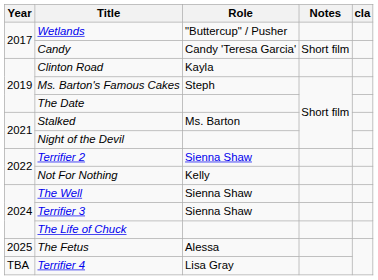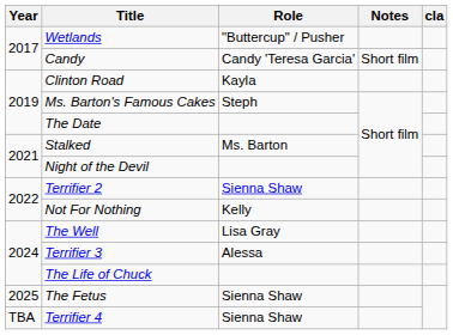 <table class="wikitable sortable">
 <tr>
 <th>Year</th>
 <th>Title</th>
 <th>Role</th>
 <th class="unsortable">Notes</th>
 <th>cla</th>
 </tr>
 <tr>
 <td rowspan="2">2017</td>
 <td><em><a href='#'>Wetlands</a></em></td>
 <td>"Buttercup" / Pusher</td>
 <td></td>
 <td style="text-align:center;"></td>
 </tr>
 <tr>
 <td><em>Candy</em></td>
 <td>Candy 'Teresa Garcia'</td>
 <td>Short film</td>
 <td></td>
 </tr>
 <tr>
 <td rowspan="3">2019</td>
 <td><em>Clinton Road</em></td>
 <td>Kayla</td>
 <td></td>
 <td style="text-align:center;"></td>
 </tr>
 <tr>
 <td><em>Ms. Barton's Famous Cakes</em></td>
 <td>Steph</td>
 <td rowspan="4">Short film</td>
 <td style="text-align:center;"></td>
 </tr>
 <tr>
 <td><em>The Date</em></td>
 <td></td>
 <td style="text-align:center;"></td>
 </tr>
 <tr>
 <td rowspan="2">2021</td>
 <td><em>Stalked</em></td>
 <td>Ms. Barton</td>
 <td></td>
 </tr>
 <tr>
 <td><em>Night of the Devil</em></td>
 <td></td>
 <td></td>
 </tr>
 <tr>
 <td rowspan="2">2022</td>
 <td><em><a href='#'>Terrifier 2</a></em></td>
 <td><a href='#'>Sienna Shaw</a></td>
 <td></td>
 <td style="text-align:center;"></td>
 </tr>
 <tr>
 <td><em>Not For Nothing</em></td>
 <td>Kelly</td>
 <td></td>
 <td style="text-align:center;"></td>
 </tr>
 <tr>
 <td rowspan="3">2024</td>
 <td><em><a href='#'>The Well</a></em></td>
-<td>Sienna Shaw</td>
+<td>Lisa Gray</td>
 <td></td>
 <td style="text-align:center;"></td>
 </tr>
 <tr>
 <td><em><a href='#'>Terrifier 3</a></em></td>
-<td>Sienna Shaw</td>
+<td>Alessa</td>
 <td></td>
 <td style="text-align:center;"></td>
 </tr>
 <tr>
 <td><em><a href='#'>The Life of Chuck</a></em></td>
 <td></td>
 <td></td>
 <td style="text-align:center;"></td>
 </tr>
 <tr>
 <td>2025</td>
 <td><em>The Fetus</em></td>
-<td>Alessa</td>
+<td>Sienna Shaw</td>
 <td></td>
 </tr>
 <tr>
 <td rowspan="1">TBA</td>
 <td><em><a href='#'>Terrifier 4</a></em></td>
-<td>Lisa Gray</td>
+<td>Sienna Shaw</td>
 <td></td>
 </tr>
 </table>
